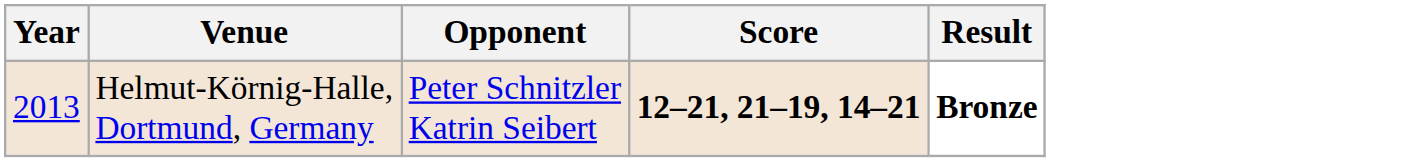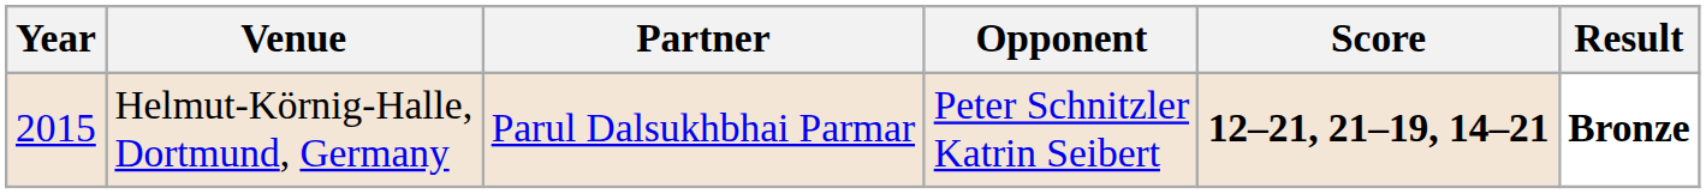 <table class="sortable wikitable" style="font-size: 90%;">
 <tr>
 <th>Year</th>
 <th>Venue</th>
+<th>Partner</th>
 <th>Opponent</th>
 <th>Score</th>
 <th>Result</th>
 </tr>
 <tr style="background:#F3E6D7">
-<td align="center"><a href='#'>2013</a></td>
+<td align="center"><a href='#'>2015</a></td>
 <td align="left">Helmut-Körnig-Halle,<br><a href='#'>Dortmund</a>, <a href='#'>Germany</a></td>
+<td align="left"> <a href='#'>Parul Dalsukhbhai Parmar</a></td>
 <td align="left"> <a href='#'>Peter Schnitzler</a> <br>  <a href='#'>Katrin Seibert</a></td>
 <td align="left"><strong>12–21, 21–19, 14–21</strong></td>
 <td style="text-align:left; background:white"> <strong>Bronze</strong></td>
 </tr>
 </table>
